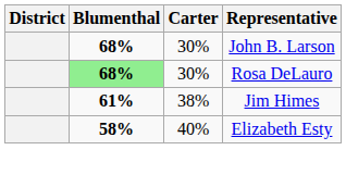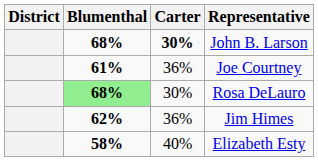 <table class=wikitable>
 <tr>
 <th>District</th>
 <th>Blumenthal</th>
 <th>Carter</th>
 <th>Representative</th>
 </tr>
 <tr align=center>
 <th></th>
 <td><strong>68%</strong></td>
-<td>30%</td>
+<td><strong>30%</strong></td>
 <td><a href='#'>John B. Larson</a></td>
+</tr>
+<tr align=center>
+<th></th>
+<td><strong>61%</strong></td>
+<td>36%</td>
+<td><a href='#'>Joe Courtney</a></td>
 </tr>
 <tr align=center>
 <th></th>
 <td style="background: lightgreen;"><strong>68%</strong></td>
 <td>30%</td>
 <td><a href='#'>Rosa DeLauro</a></td>
 </tr>
 <tr align=center>
 <th></th>
-<td><strong>61%</strong></td>
-<td>38%</td>
+<td><strong>62%</strong></td>
+<td>36%</td>
 <td><a href='#'>Jim Himes</a></td>
 </tr>
 <tr align=center>
 <th></th>
 <td><strong>58%</strong></td>
 <td>40%</td>
 <td><a href='#'>Elizabeth Esty</a></td>
 </tr>
 <tr align=center>
 </tr>
 </table>
